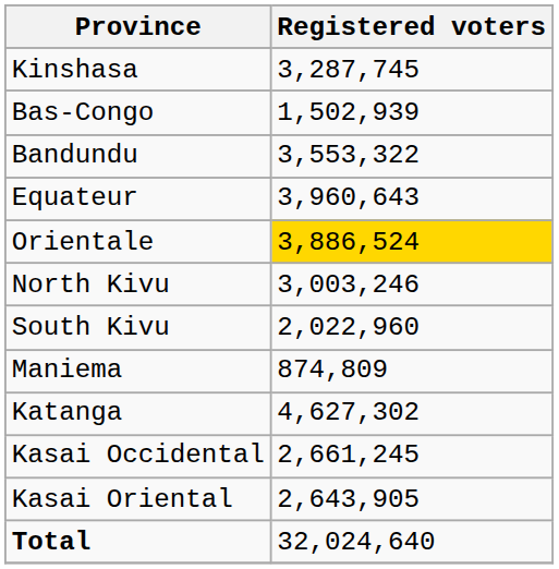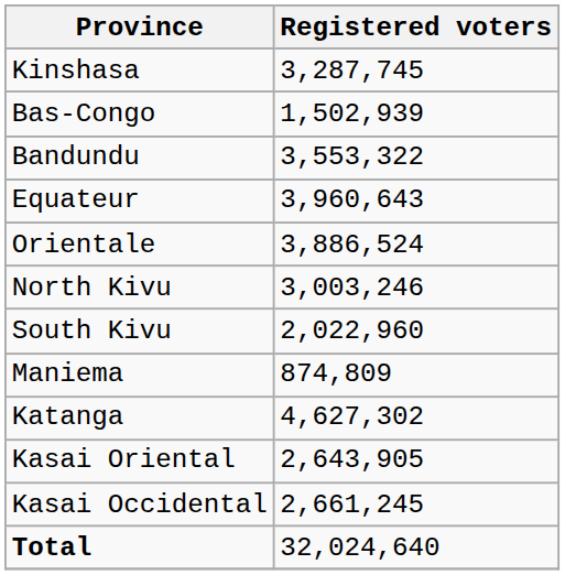 <table class="wikitable">
 <tr>
 <th>Province</th>
 <th>Registered voters</th>
 </tr>
 <tr>
 <td>Kinshasa</td>
 <td>3,287,745</td>
 </tr>
 <tr>
 <td>Bas-Congo</td>
 <td>1,502,939</td>
 </tr>
 <tr>
 <td>Bandundu</td>
 <td>3,553,322</td>
 </tr>
 <tr>
 <td>Equateur</td>
 <td>3,960,643</td>
 </tr>
 <tr>
 <td>Orientale</td>
-<td style="background: gold;">3,886,524</td>
+<td>3,886,524</td>
 </tr>
 <tr>
 <td>North Kivu</td>
 <td>3,003,246</td>
 </tr>
 <tr>
 <td>South Kivu</td>
 <td>2,022,960</td>
 </tr>
 <tr>
 <td>Maniema</td>
 <td>874,809</td>
 </tr>
 <tr>
 <td>Katanga</td>
 <td>4,627,302</td>
 </tr>
 <tr>
+<td>Kasai Oriental</td>
+<td>2,643,905</td>
+</tr>
+<tr>
 <td>Kasai Occidental</td>
 <td>2,661,245</td>
-</tr>
-<tr>
-<td>Kasai Oriental</td>
-<td>2,643,905</td>
 </tr>
 <tr>
 <td><strong>Total</strong></td>
 <td>32,024,640</td>
 </tr>
 <tr>
 </tr>
 </table>
